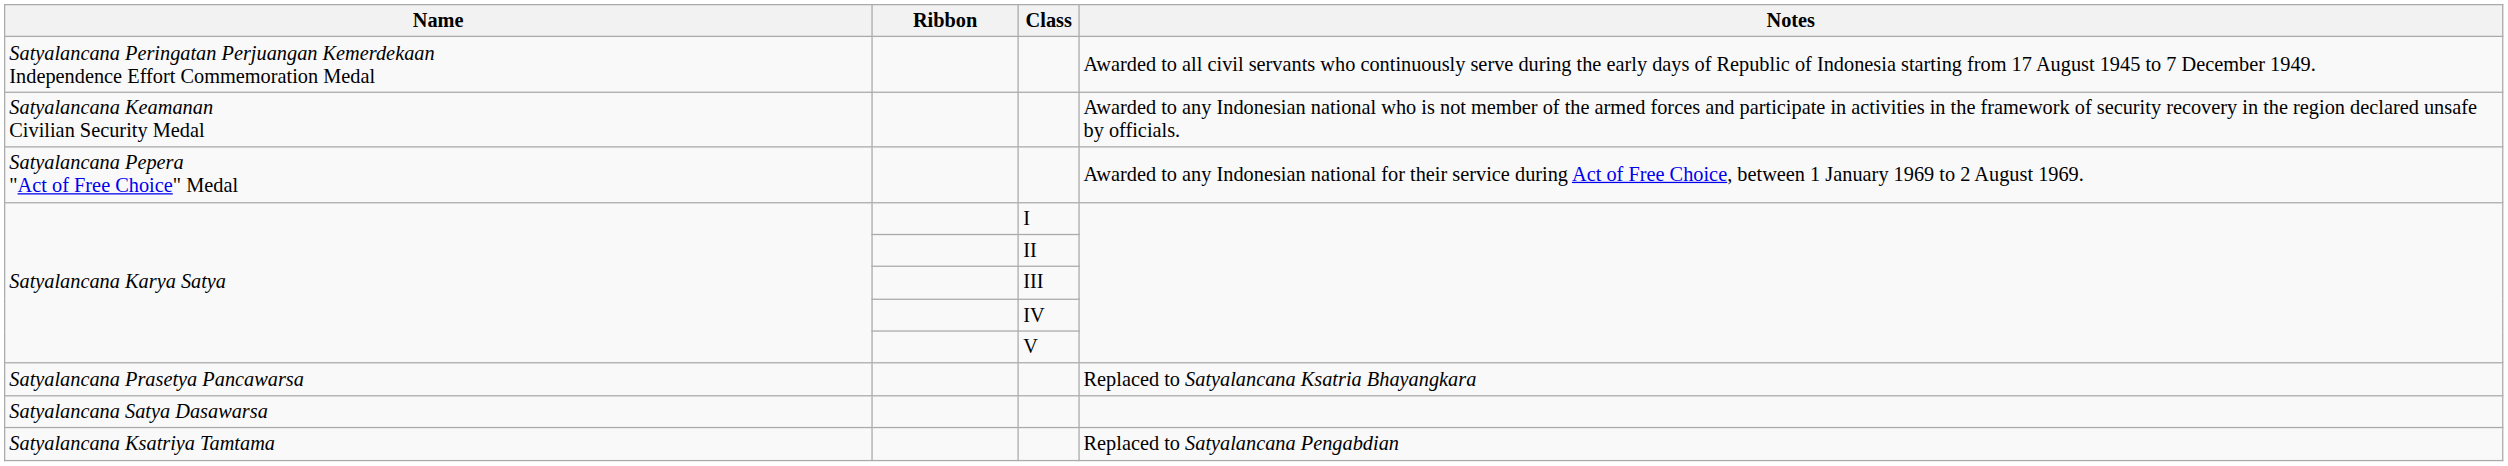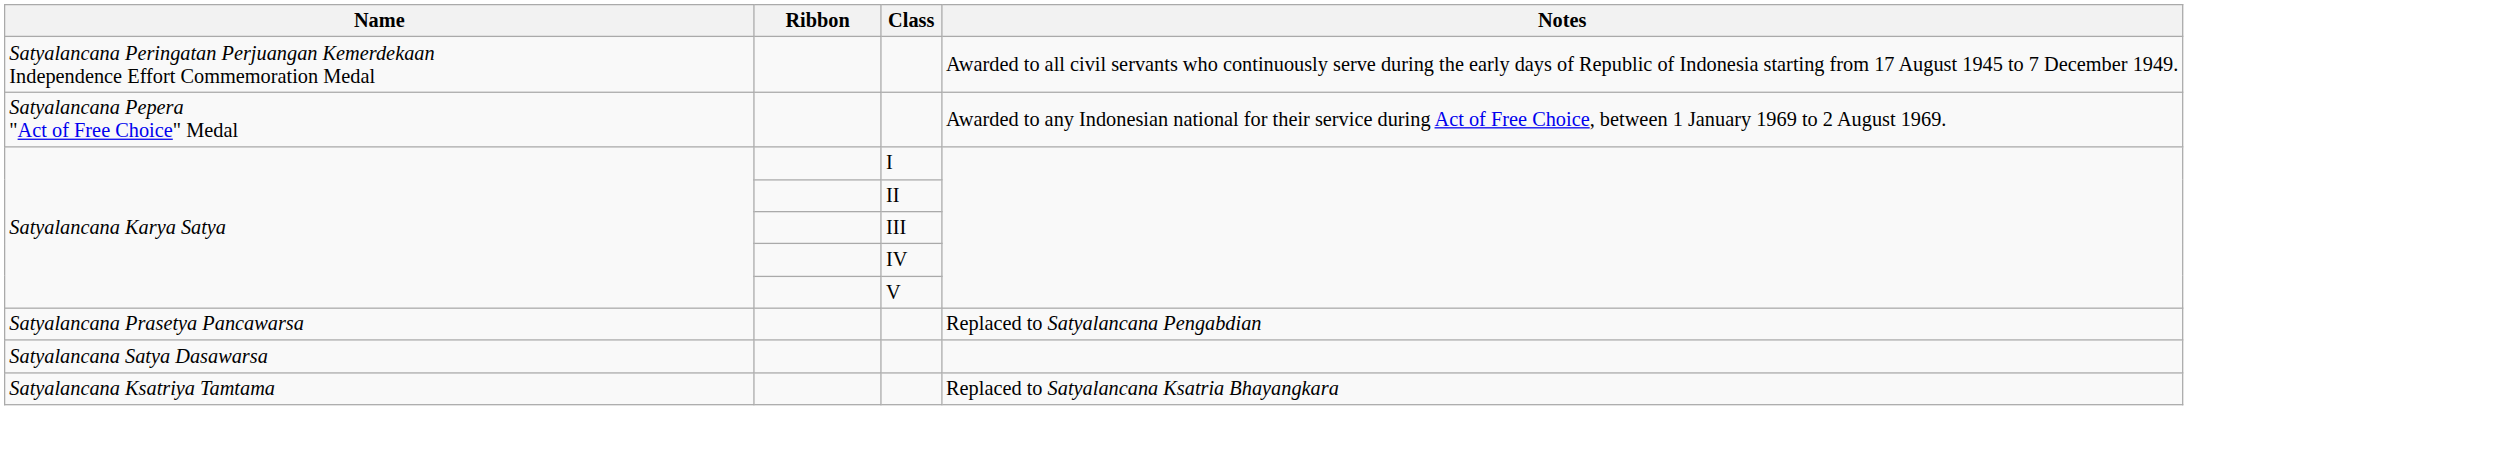 <table class="wikitable sortable">
 <tr>
 <th>Name</th>
 <th>Ribbon</th>
 <th width="40px">Class</th>
 <th width="57%">Notes</th>
 </tr>
 <tr>
 <td><em>Satyalancana Peringatan Perjuangan Kemerdekaan</em><br>Independence Effort Commemoration Medal</td>
 <td></td>
 <td></td>
 <td>Awarded to all civil servants who continuously serve during the early days of Republic of Indonesia starting from 17 August 1945 to 7 December 1949.</td>
-</tr>
-<tr>
-<td><em>Satyalancana Keamanan</em><br>Civilian Security Medal</td>
-<td></td>
-<td></td>
-<td>Awarded to any Indonesian national who is not member of the armed forces and participate in activities in the framework of security recovery in the region declared unsafe by officials.</td>
 </tr>
 <tr>
 <td><em>Satyalancana Pepera</em><br>"<a href='#'>Act of Free Choice</a>" Medal</td>
 <td></td>
 <td></td>
 <td>Awarded to any Indonesian national for their service during <a href='#'>Act of Free Choice</a>, between  1 January 1969 to 2 August 1969.</td>
 </tr>
 <tr>
 <td rowspan="5"><em>Satyalancana Karya Satya</em></td>
 <td></td>
 <td>I</td>
 <td rowspan="5"></td>
 </tr>
 <tr>
 <td></td>
 <td>II</td>
 </tr>
 <tr>
 <td></td>
 <td>III</td>
 </tr>
 <tr>
 <td></td>
 <td>IV</td>
 </tr>
 <tr>
 <td></td>
 <td>V</td>
 </tr>
 <tr>
 <td><em>Satyalancana Prasetya Pancawarsa</em></td>
 <td></td>
 <td></td>
-<td>Replaced to <em>Satyalancana Ksatria Bhayangkara</em></td>
+<td>Replaced to <em>Satyalancana Pengabdian</em></td>
 </tr>
 <tr>
 <td><em>Satyalancana Satya Dasawarsa</em></td>
 <td></td>
 <td></td>
 <td></td>
 </tr>
 <tr>
 <td><em>Satyalancana Ksatriya Tamtama</em></td>
 <td></td>
 <td></td>
-<td>Replaced to <em>Satyalancana Pengabdian</em></td>
+<td>Replaced to <em>Satyalancana Ksatria Bhayangkara</em></td>
 </tr>
 </table>
